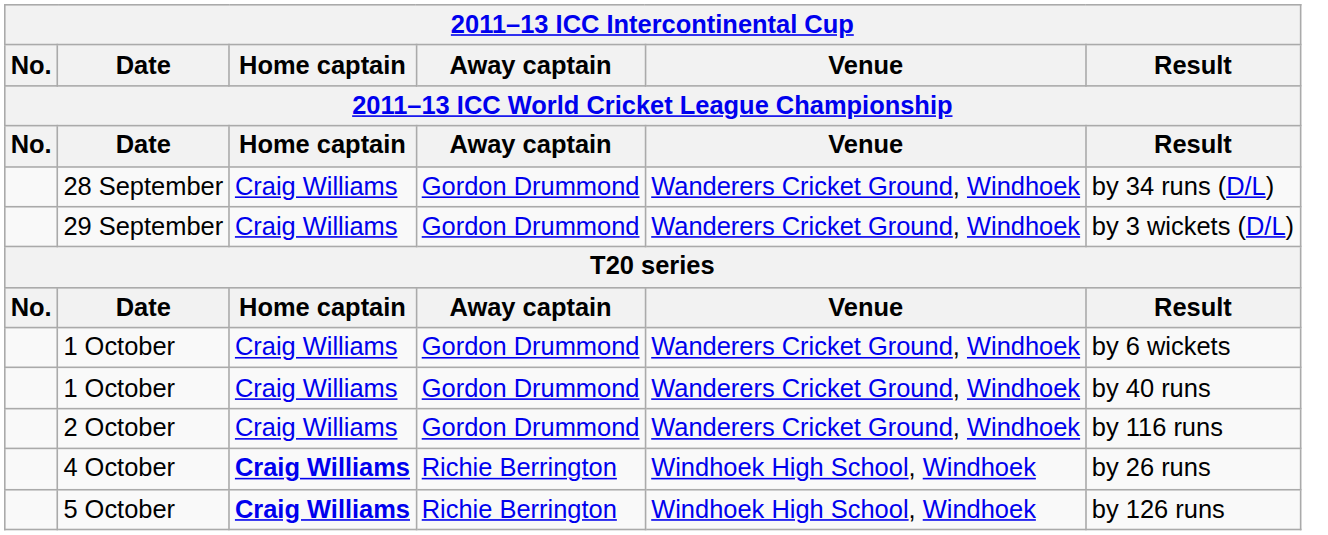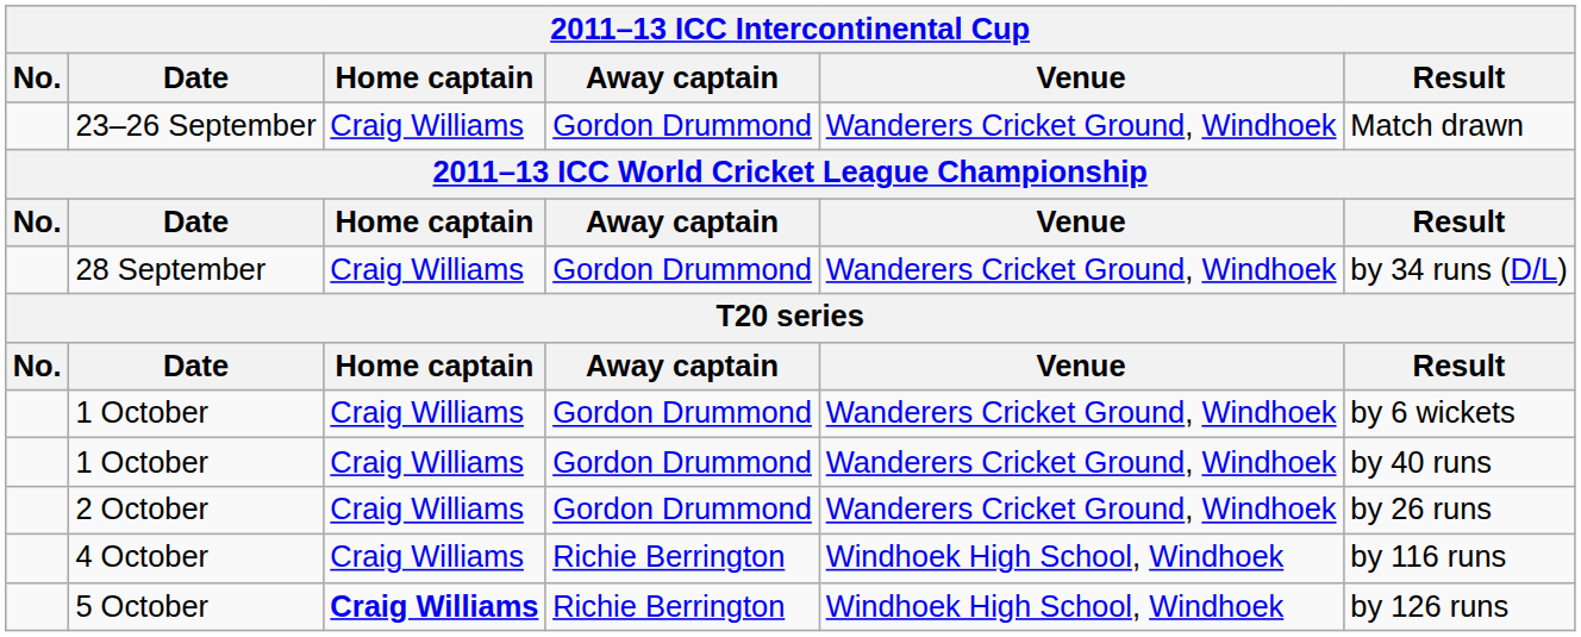 <table class="wikitable">
 <tr>
 <th colspan="6"><a href='#'>2011–13 ICC Intercontinental Cup</a></th>
 </tr>
 <tr>
 <th>No.</th>
 <th>Date</th>
 <th>Home captain</th>
 <th>Away captain</th>
 <th>Venue</th>
 <th>Result</th>
+</tr>
+<tr>
+<td></td>
+<td>23–26 September</td>
+<td><a href='#'>Craig Williams</a></td>
+<td><a href='#'>Gordon Drummond</a></td>
+<td><a href='#'>Wanderers Cricket Ground</a>, <a href='#'>Windhoek</a></td>
+<td>Match drawn</td>
 </tr>
 <tr>
 <th colspan="6"><a href='#'>2011–13 ICC World Cricket League Championship</a></th>
 </tr>
 <tr>
 <th>No.</th>
 <th>Date</th>
 <th>Home captain</th>
 <th>Away captain</th>
 <th>Venue</th>
 <th>Result</th>
 </tr>
 <tr>
 <td></td>
 <td>28 September</td>
 <td><a href='#'>Craig Williams</a></td>
 <td><a href='#'>Gordon Drummond</a></td>
 <td><a href='#'>Wanderers Cricket Ground</a>, <a href='#'>Windhoek</a></td>
 <td> by 34 runs (<a href='#'>D/L</a>)</td>
-</tr>
-<tr>
-<td></td>
-<td>29 September</td>
-<td><a href='#'>Craig Williams</a></td>
-<td><a href='#'>Gordon Drummond</a></td>
-<td><a href='#'>Wanderers Cricket Ground</a>, <a href='#'>Windhoek</a></td>
-<td> by 3 wickets (<a href='#'>D/L</a>)</td>
 </tr>
 <tr>
 <th colspan="6">T20 series</th>
 </tr>
 <tr>
 <th>No.</th>
 <th>Date</th>
 <th>Home captain</th>
 <th>Away captain</th>
 <th>Venue</th>
 <th>Result</th>
 </tr>
 <tr>
 <td></td>
 <td>1 October</td>
 <td><a href='#'>Craig Williams</a></td>
 <td><a href='#'>Gordon Drummond</a></td>
 <td><a href='#'>Wanderers Cricket Ground</a>, <a href='#'>Windhoek</a></td>
 <td> by 6 wickets</td>
 </tr>
 <tr>
 <td></td>
 <td>1 October</td>
 <td><a href='#'>Craig Williams</a></td>
 <td><a href='#'>Gordon Drummond</a></td>
 <td><a href='#'>Wanderers Cricket Ground</a>, <a href='#'>Windhoek</a></td>
 <td> by 40 runs</td>
 </tr>
 <tr>
 <td></td>
 <td>2 October</td>
 <td><a href='#'>Craig Williams</a></td>
 <td><a href='#'>Gordon Drummond</a></td>
 <td><a href='#'>Wanderers Cricket Ground</a>, <a href='#'>Windhoek</a></td>
-<td> by 116 runs</td>
+<td> by 26 runs</td>
 </tr>
 <tr>
 <td></td>
 <td>4 October</td>
-<td><strong><a href='#'>Craig Williams</a></strong></td>
+<td><a href='#'>Craig Williams</a></td>
 <td><a href='#'>Richie Berrington</a></td>
 <td><a href='#'>Windhoek High School</a>, <a href='#'>Windhoek</a></td>
-<td> by 26 runs</td>
+<td> by 116 runs</td>
 </tr>
 <tr>
 <td></td>
 <td>5 October</td>
 <td><strong><a href='#'>Craig Williams</a></strong></td>
 <td><a href='#'>Richie Berrington</a></td>
 <td><a href='#'>Windhoek High School</a>, <a href='#'>Windhoek</a></td>
 <td> by 126 runs</td>
 </tr>
 </table>
